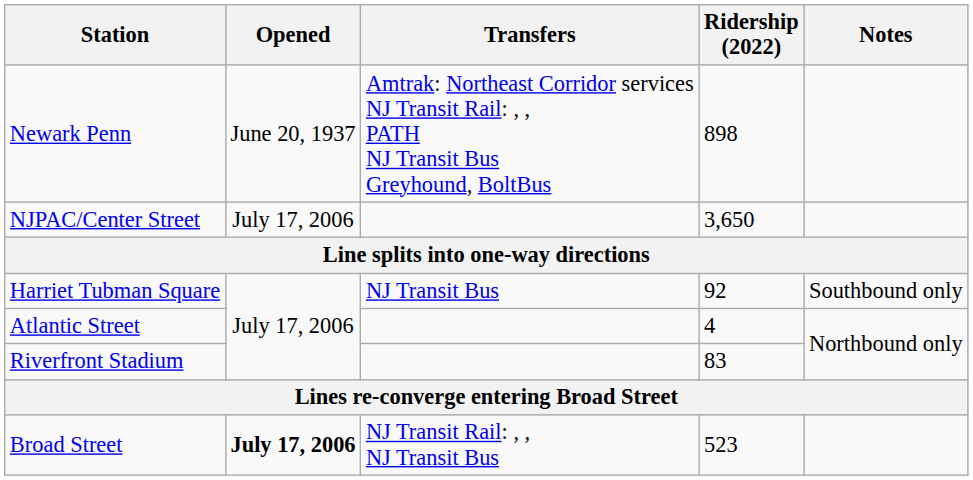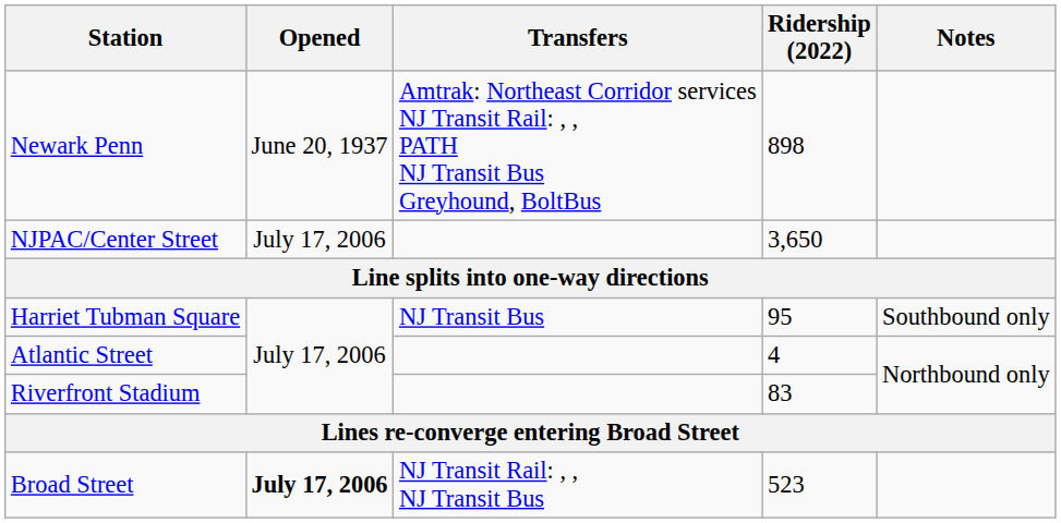 <table class="wikitable sortable">
 <tr>
 <th>Station</th>
 <th>Opened</th>
 <th>Transfers</th>
 <th>Ridership<br>(2022)</th>
 <th>Notes</th>
 </tr>
 <tr>
 <td><a href='#'>Newark Penn</a></td>
 <td align="center">June 20, 1937</td>
 <td> <a href='#'>Amtrak</a>: <a href='#'>Northeast Corridor</a> services<br> <a href='#'>NJ Transit Rail</a>: , , <br> <a href='#'>PATH</a><br> <a href='#'>NJ Transit Bus</a><br> <a href='#'>Greyhound</a>, <a href='#'>BoltBus</a></td>
 <td>898</td>
 <td></td>
 </tr>
 <tr>
 <td><a href='#'>NJPAC/Center Street</a></td>
 <td align="center">July 17, 2006</td>
 <td></td>
 <td>3,650</td>
 <td></td>
 </tr>
 <tr>
 <th colspan="5">Line splits into one-way directions</th>
 </tr>
 <tr>
 <td><a href='#'>Harriet Tubman Square</a></td>
 <td rowspan="3" align="center">July 17, 2006</td>
 <td> <a href='#'>NJ Transit Bus</a></td>
-<td>92</td>
+<td>95</td>
 <td>Southbound only</td>
 </tr>
 <tr>
 <td><a href='#'>Atlantic Street</a></td>
 <td></td>
 <td>4</td>
 <td rowspan="2">Northbound only</td>
 </tr>
 <tr>
 <td><a href='#'>Riverfront Stadium</a></td>
 <td></td>
 <td>83</td>
 </tr>
 <tr>
 <th colspan="5">Lines re-converge entering Broad Street</th>
 </tr>
 <tr>
 <td><a href='#'>Broad Street</a></td>
 <td align="center"><strong>July 17, 2006</strong></td>
 <td> <a href='#'>NJ Transit Rail</a>: , , <br> <a href='#'>NJ Transit Bus</a></td>
 <td>523</td>
 <td></td>
 </tr>
 </table>
